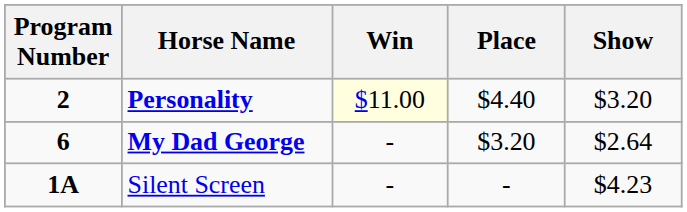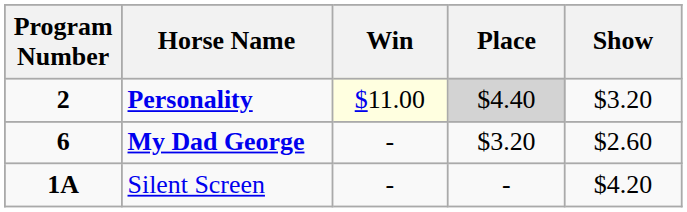 <table class="wikitable sortable" style="font-size:90%">
 <tr>
 <th width="58px">Program <br> Number</th>
 <th width="110px">Horse Name <br></th>
 <th width="58px">Win <br></th>
 <th width="58px">Place <br></th>
 <th width="58px">Show <br></th>
 </tr>
 <tr>
 <td align=center><strong>2</strong></td>
 <td><strong><a href='#'>Personality</a></strong></td>
 <td align=center style="background: lightyellow;"><a href='#'>$</a>11.00</td>
-<td align=center>$4.40</td>
+<td align=center style="background: lightgrey;">$4.40</td>
 <td align=center>$3.20</td>
 </tr>
 <tr>
 <td align=center><strong>6</strong></td>
 <td><strong><a href='#'>My Dad George</a></strong></td>
 <td align=center>-</td>
 <td align=center>$3.20</td>
-<td align=center>$2.64</td>
+<td align=center>$2.60</td>
 </tr>
 <tr>
 <td align=center><strong>1A</strong></td>
 <td><a href='#'>Silent Screen</a></td>
 <td align=center>-</td>
 <td align=center>-</td>
-<td align=center>$4.23</td>
+<td align=center>$4.20</td>
 </tr>
 </table>
